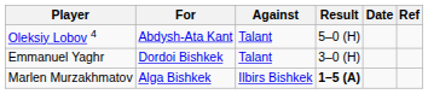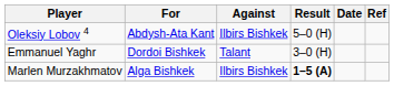 <table class="wikitable sortable">
 <tr>
 <th>Player</th>
 <th>For</th>
 <th>Against</th>
 <th style="text-align:center">Result</th>
 <th>Date</th>
 <th>Ref</th>
 </tr>
 <tr>
 <td> <a href='#'>Oleksiy Lobov</a> <sup>4</sup></td>
 <td><a href='#'>Abdysh-Ata Kant</a></td>
-<td><a href='#'>Talant</a></td>
+<td><a href='#'>Ilbirs Bishkek</a></td>
 <td style="text-align:center;">5–0 (H)</td>
 <td></td>
 <td></td>
 </tr>
 <tr>
 <td> Emmanuel Yaghr</td>
 <td><a href='#'>Dordoi Bishkek</a></td>
 <td><a href='#'>Talant</a></td>
 <td style="text-align:center;">3–0 (H)</td>
 <td></td>
 <td></td>
 </tr>
 <tr>
 <td> Marlen Murzakhmatov</td>
 <td><a href='#'>Alga Bishkek</a></td>
 <td><a href='#'>Ilbirs Bishkek</a></td>
 <td style="text-align:center;"><strong>1–5 (A)</strong></td>
 <td></td>
 <td></td>
 </tr>
 </table>
